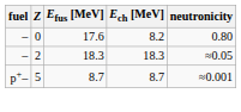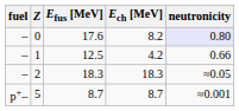 <table class="wikitable" style="margin:auto; text-align:right;">
 <tr>
 <th>fuel</th>
 <th><em>Z</em></th>
 <th><em>E</em><sub>fus</sub> [MeV]</th>
 <th><em>E</em><sub>ch</sub> [MeV]</th>
 <th>neutronicity</th>
 </tr>
 <tr>
 <td>–</td>
 <td>0</td>
 <td>17.6</td>
 <td>8.2</td>
-<td>0.80</td>
+<td style="background: lavender;">0.80</td>
+</tr>
+<tr>
+<td>–</td>
+<td>1</td>
+<td>12.5</td>
+<td>4.2</td>
+<td>0.66</td>
 </tr>
 <tr>
 <td>–</td>
 <td>2</td>
 <td>18.3</td>
 <td>18.3</td>
 <td>≈0.05</td>
 </tr>
 <tr>
 <td>p<sup>+</sup>–</td>
 <td>5</td>
 <td>8.7</td>
 <td>8.7</td>
 <td>≈0.001</td>
 </tr>
 </table>
